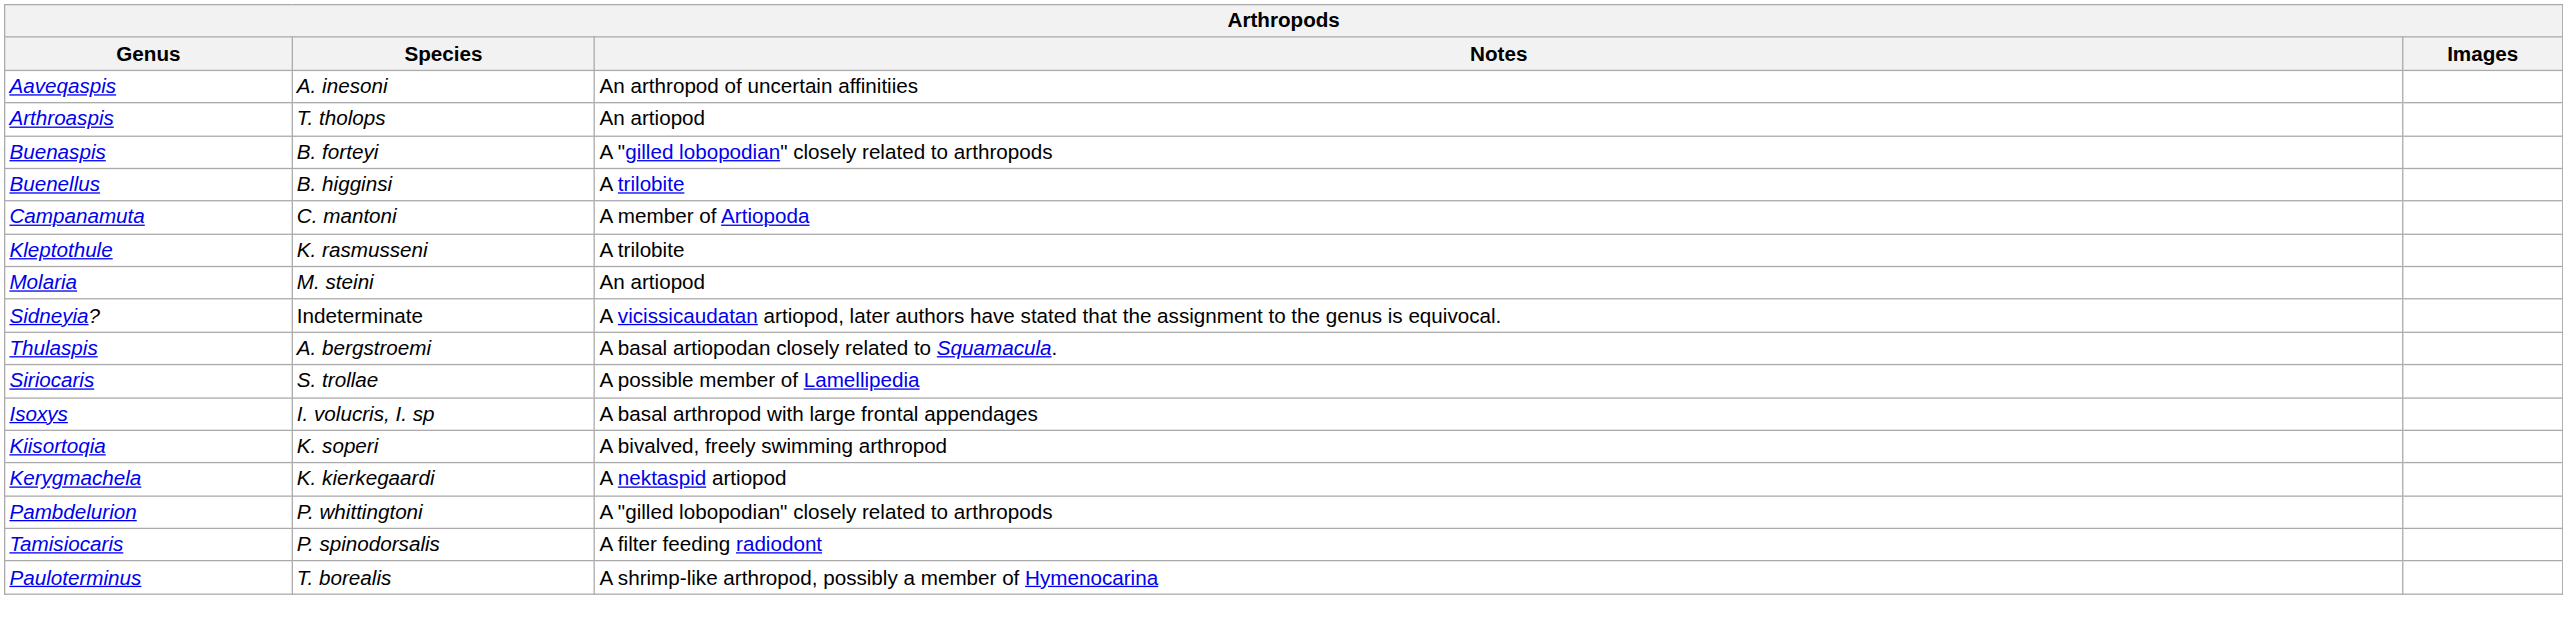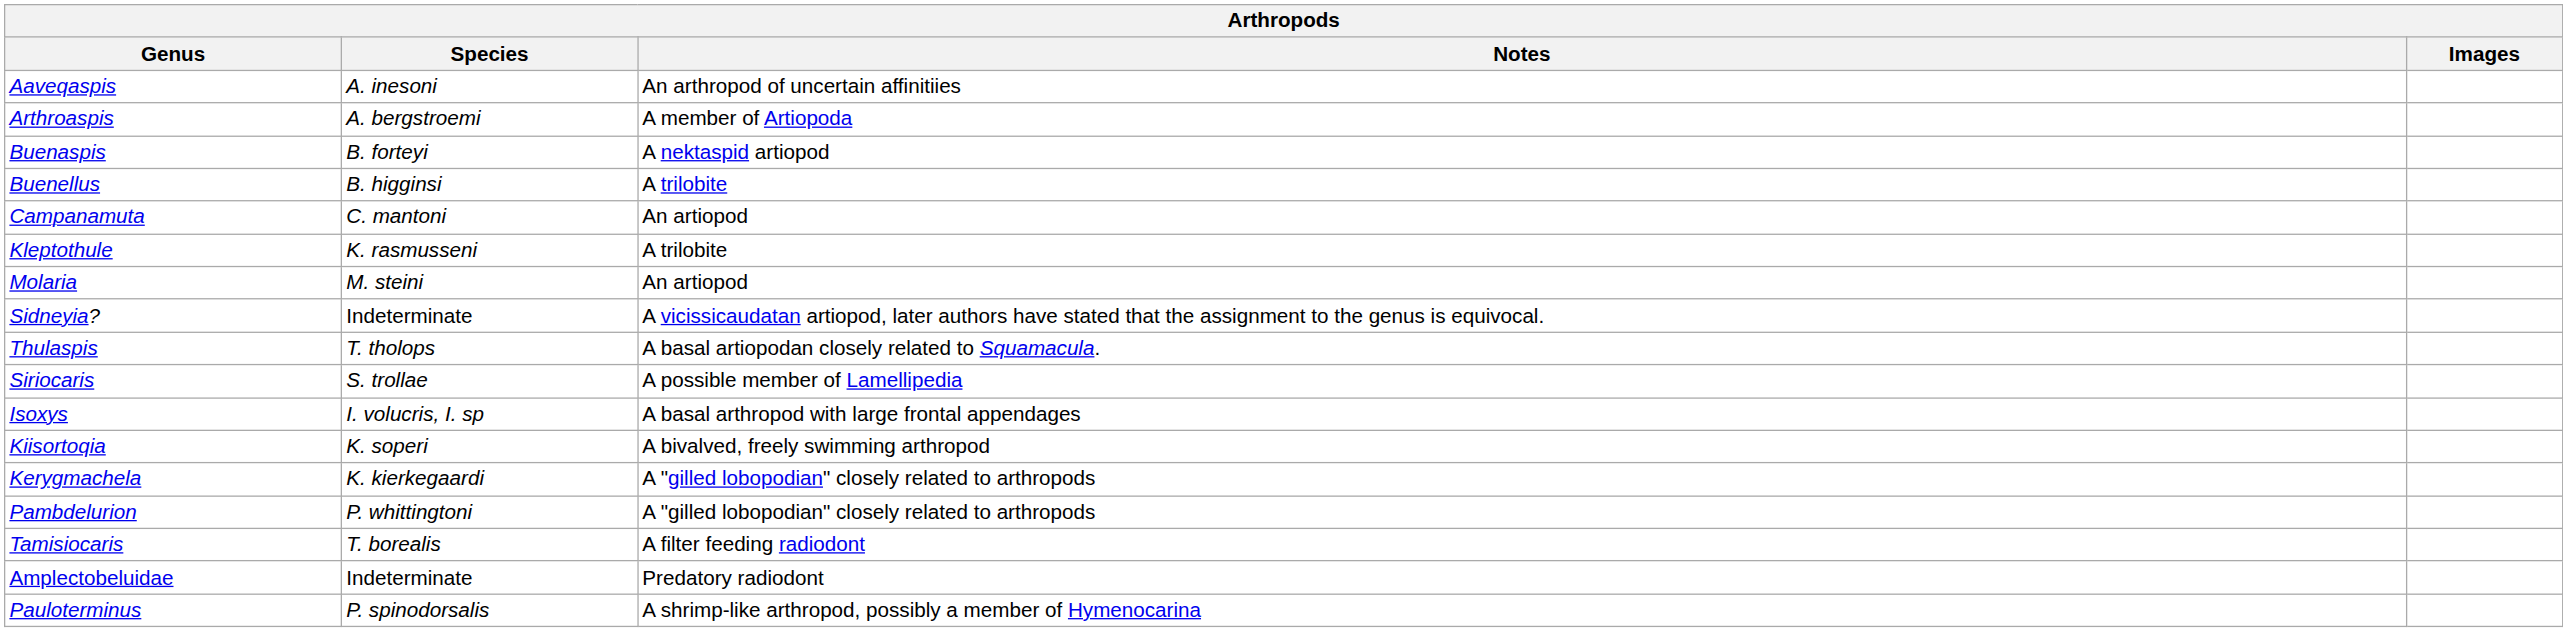 <table class="wikitable sortable" style="background:white; width:100%;">
 <tr>
 <th colspan="4" align="center">Arthropods</th>
 </tr>
 <tr>
 <th>Genus</th>
 <th>Species</th>
 <th>Notes</th>
 <th>Images</th>
 </tr>
 <tr>
 <td><em><a href='#'>Aaveqaspis</a></em></td>
 <td><em>A. inesoni</em></td>
 <td>An arthropod of uncertain affinitiies</td>
 <td></td>
 </tr>
 <tr>
 <td><em><a href='#'>Arthroaspis</a></em></td>
-<td><em>T. tholops</em></td>
-<td>An artiopod</td>
+<td><em>A. bergstroemi</em></td>
+<td>A member of <a href='#'>Artiopoda</a></td>
 <td></td>
 </tr>
 <tr>
 <td><em><a href='#'>Buenaspis</a></em></td>
 <td><em>B. forteyi</em></td>
-<td>A "<a href='#'>gilled lobopodian</a>" closely related to arthropods</td>
+<td>A <a href='#'>nektaspid</a> artiopod</td>
 <td></td>
 </tr>
 <tr>
 <td><em><a href='#'>Buenellus</a></em></td>
 <td><em>B. higginsi</em></td>
 <td>A <a href='#'>trilobite</a></td>
 <td></td>
 </tr>
 <tr>
 <td><em><a href='#'>Campanamuta</a></em></td>
 <td><em>C. mantoni</em></td>
-<td>A member of <a href='#'>Artiopoda</a></td>
+<td>An artiopod</td>
 <td></td>
 </tr>
 <tr>
 <td><em><a href='#'>Kleptothule</a></em></td>
 <td><em>K. rasmusseni</em></td>
 <td>A trilobite</td>
 <td></td>
 </tr>
 <tr>
 <td><em><a href='#'>Molaria</a></em></td>
 <td><em>M. steini</em></td>
 <td>An artiopod</td>
 <td></td>
 </tr>
 <tr>
 <td><em><a href='#'>Sidneyia</a>?</em></td>
 <td>Indeterminate</td>
 <td>A <a href='#'>vicissicaudatan</a> artiopod, later authors have stated that the assignment to the genus is equivocal.</td>
 <td></td>
 </tr>
 <tr>
 <td><em><a href='#'>Thulaspis</a></em></td>
-<td><em>A. bergstroemi</em></td>
+<td><em>T. tholops</em></td>
 <td>A basal artiopodan closely related to <em><a href='#'>Squamacula</a></em>.</td>
 <td></td>
 </tr>
 <tr>
 <td><em><a href='#'>Siriocaris</a></em></td>
 <td><em>S. trollae</em></td>
 <td>A possible member of <a href='#'>Lamellipedia</a></td>
 <td></td>
 </tr>
 <tr>
 <td><em><a href='#'>Isoxys</a></em></td>
 <td><em>I. volucris,</em> <em>I. sp</em></td>
 <td>A basal arthropod with large frontal appendages</td>
 <td></td>
 </tr>
 <tr>
 <td><em><a href='#'>Kiisortoqia</a></em></td>
 <td><em>K. soperi</em></td>
 <td>A bivalved, freely swimming arthropod</td>
 <td></td>
 </tr>
 <tr>
 <td><em><a href='#'>Kerygmachela</a></em></td>
 <td><em>K. kierkegaardi</em></td>
-<td>A <a href='#'>nektaspid</a> artiopod</td>
+<td>A "<a href='#'>gilled lobopodian</a>" closely related to arthropods</td>
 <td></td>
 </tr>
 <tr>
 <td><em><a href='#'>Pambdelurion</a></em></td>
 <td><em>P. whittingtoni</em></td>
 <td>A "gilled lobopodian" closely related to arthropods</td>
 <td></td>
 </tr>
 <tr>
 <td><em><a href='#'>Tamisiocaris</a></em></td>
-<td><em>P. spinodorsalis</em></td>
+<td><em>T. borealis</em></td>
 <td>A filter feeding <a href='#'>radiodont</a></td>
 <td></td>
 </tr>
 <tr>
+<td><a href='#'>Amplectobeluidae</a></td>
+<td>Indeterminate</td>
+<td>Predatory radiodont</td>
+<td></td>
+</tr>
+<tr>
 <td><em><a href='#'>Pauloterminus</a></em></td>
-<td><em>T. borealis</em></td>
+<td><em>P. spinodorsalis</em></td>
 <td>A shrimp-like arthropod, possibly a member of <a href='#'>Hymenocarina</a></td>
 <td></td>
 </tr>
 </table>
